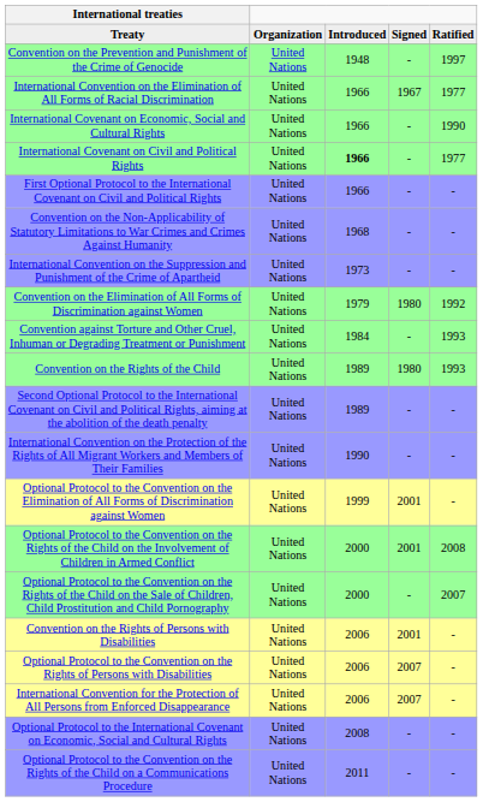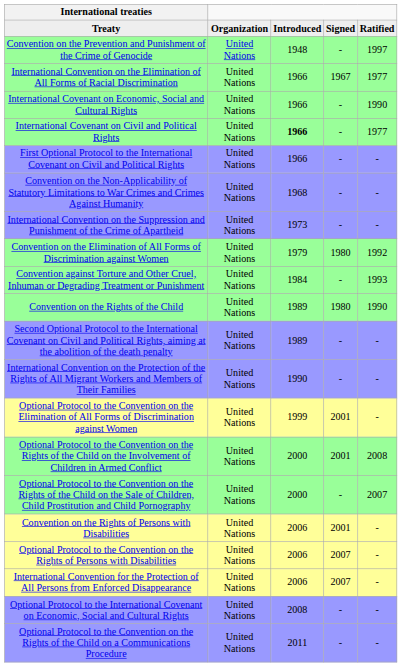 <table class="wikitable collapsible collapsed sortable" width=100% style="border-collapse:collapse;">
 <tr>
 <th>International treaties</th>
 </tr>
 <tr style="background:#eee; font-weight:bold; text-align:center;">
 <td>Treaty</td>
 <td>Organization</td>
 <td>Introduced</td>
 <td>Signed</td>
 <td>Ratified</td>
 </tr>
 <tr align=center>
 <td style="background:#9f9; align=left"><a href='#'>Convention on the Prevention and Punishment of the Crime of Genocide</a></td>
 <td style="background:#9f9;"><a href='#'>United Nations</a></td>
 <td style="background:#9f9;">1948</td>
 <td style="background:#9f9;">-</td>
 <td style="background:#9f9;">1997</td>
 </tr>
 <tr align=center>
 <td style="background:#9f9; align=left"><a href='#'>International Convention on the Elimination of All Forms of Racial Discrimination</a></td>
 <td style="background:#9f9;">United Nations</td>
 <td style="background:#9f9;">1966</td>
 <td style="background:#9f9;">1967</td>
 <td style="background:#9f9;">1977</td>
 </tr>
 <tr align=center>
 <td style="background:#9f9; align=left"><a href='#'>International Covenant on Economic, Social and Cultural Rights</a></td>
 <td style="background:#9f9;">United Nations</td>
 <td style="background:#9f9;">1966</td>
 <td style="background:#9f9;">-</td>
 <td style="background:#9f9;">1990</td>
 </tr>
 <tr align=center>
 <td style="background:#9f9; align=left"><a href='#'>International Covenant on Civil and Political Rights</a></td>
 <td style="background:#9f9;">United Nations</td>
 <td style="background:#9f9;"><strong>1966</strong></td>
 <td style="background:#9f9;">-</td>
 <td style="background:#9f9;">1977</td>
 </tr>
 <tr align=center>
 <td style="background:#99f; align=left"><a href='#'>First Optional Protocol to the International Covenant on Civil and Political Rights</a></td>
 <td style="background:#99f;">United Nations</td>
 <td style="background:#99f;">1966</td>
 <td style="background:#99f;">-</td>
 <td style="background:#99f;">-</td>
 </tr>
 <tr align=center>
 <td style="background:#99f; align=left"><a href='#'>Convention on the Non-Applicability of Statutory Limitations to War Crimes and Crimes Against Humanity</a></td>
 <td style="background:#99f;">United Nations</td>
 <td style="background:#99f;">1968</td>
 <td style="background:#99f;">-</td>
 <td style="background:#99f;">-</td>
 </tr>
 <tr align=center>
 <td style="background:#99f; align=left"><a href='#'>International Convention on the Suppression and Punishment of the Crime of Apartheid</a></td>
 <td style="background:#99f;">United Nations</td>
 <td style="background:#99f;">1973</td>
 <td style="background:#99f;">-</td>
 <td style="background:#99f;">-</td>
 </tr>
 <tr align=center>
 <td style="background:#9f9; align=left"><a href='#'>Convention on the Elimination of All Forms of Discrimination against Women</a></td>
 <td style="background:#9f9;">United Nations</td>
 <td style="background:#9f9;">1979</td>
 <td style="background:#9f9;">1980</td>
 <td style="background:#9f9;">1992</td>
 </tr>
 <tr align=center>
 <td style="background:#9f9; align=left"><a href='#'>Convention against Torture and Other Cruel, Inhuman or Degrading Treatment or Punishment</a></td>
 <td style="background:#9f9;">United Nations</td>
 <td style="background:#9f9;">1984</td>
 <td style="background:#9f9;">-</td>
 <td style="background:#9f9;">1993</td>
 </tr>
 <tr align=center>
 <td style="background:#9f9; align=left"><a href='#'>Convention on the Rights of the Child</a></td>
 <td style="background:#9f9;">United Nations</td>
 <td style="background:#9f9;">1989</td>
 <td style="background:#9f9;">1980</td>
-<td style="background:#9f9;">1993</td>
+<td style="background:#9f9;">1990</td>
 </tr>
 <tr align=center>
 <td style="background:#99f; align=left"><a href='#'>Second Optional Protocol to the International Covenant on Civil and Political Rights, aiming at the abolition of the death penalty</a></td>
 <td style="background:#99f;">United Nations</td>
 <td style="background:#99f;">1989</td>
 <td style="background:#99f;">-</td>
 <td style="background:#99f;">-</td>
 </tr>
 <tr align=center>
 <td style="background:#99f; align=left"><a href='#'>International Convention on the Protection of the Rights of All Migrant Workers and Members of Their Families</a></td>
 <td style="background:#99f;">United Nations</td>
 <td style="background:#99f;">1990</td>
 <td style="background:#99f;">-</td>
 <td style="background:#99f;">-</td>
 </tr>
 <tr align=center>
 <td style="background:#ff9; align=left"><a href='#'>Optional Protocol to the Convention on the Elimination of All Forms of Discrimination against Women</a></td>
 <td style="background:#ff9;">United Nations</td>
 <td style="background:#ff9;">1999</td>
 <td style="background:#ff9;">2001</td>
 <td style="background:#ff9;">-</td>
 </tr>
 <tr align=center>
 <td style="background:#9f9; align=left"><a href='#'>Optional Protocol to the Convention on the Rights of the Child on the Involvement of Children in Armed Conflict</a></td>
 <td style="background:#9f9;">United Nations</td>
 <td style="background:#9f9;">2000</td>
 <td style="background:#9f9;">2001</td>
 <td style="background:#9f9;">2008</td>
 </tr>
 <tr align=center>
 <td style="background:#9f9; align=left"><a href='#'>Optional Protocol to the Convention on the Rights of the Child on the Sale of Children, Child Prostitution and Child Pornography</a></td>
 <td style="background:#9f9;">United Nations</td>
 <td style="background:#9f9;">2000</td>
 <td style="background:#9f9;">-</td>
 <td style="background:#9f9;">2007</td>
 </tr>
 <tr align=center>
 <td style="background:#ff9; align=left"><a href='#'>Convention on the Rights of Persons with Disabilities</a></td>
 <td style="background:#ff9;">United Nations</td>
 <td style="background:#ff9;">2006</td>
 <td style="background:#ff9;">2001</td>
 <td style="background:#ff9;">-</td>
 </tr>
 <tr align=center>
 <td style="background:#ff9; align=left"><a href='#'>Optional Protocol to the Convention on the Rights of Persons with Disabilities</a></td>
 <td style="background:#ff9;">United Nations</td>
 <td style="background:#ff9;">2006</td>
 <td style="background:#ff9;">2007</td>
 <td style="background:#ff9;">-</td>
 </tr>
 <tr align=center>
 <td style="background:#ff9; align=left"><a href='#'>International Convention for the Protection of All Persons from Enforced Disappearance</a></td>
 <td style="background:#ff9;">United Nations</td>
 <td style="background:#ff9;">2006</td>
 <td style="background:#ff9;">2007</td>
 <td style="background:#ff9;">-</td>
 </tr>
 <tr align=center>
 <td style="background:#99f; align=left"><a href='#'>Optional Protocol to the International Covenant on Economic, Social and Cultural Rights</a></td>
 <td style="background:#99f;">United Nations</td>
 <td style="background:#99f;">2008</td>
 <td style="background:#99f;">-</td>
 <td style="background:#99f;">-</td>
 </tr>
 <tr align=center>
 <td style="background:#99f; align=left"><a href='#'>Optional Protocol to the Convention on the Rights of the Child on a Communications Procedure</a></td>
 <td style="background:#99f;">United Nations</td>
 <td style="background:#99f;">2011</td>
 <td style="background:#99f;">-</td>
 <td style="background:#99f;">-</td>
 </tr>
 </table>
